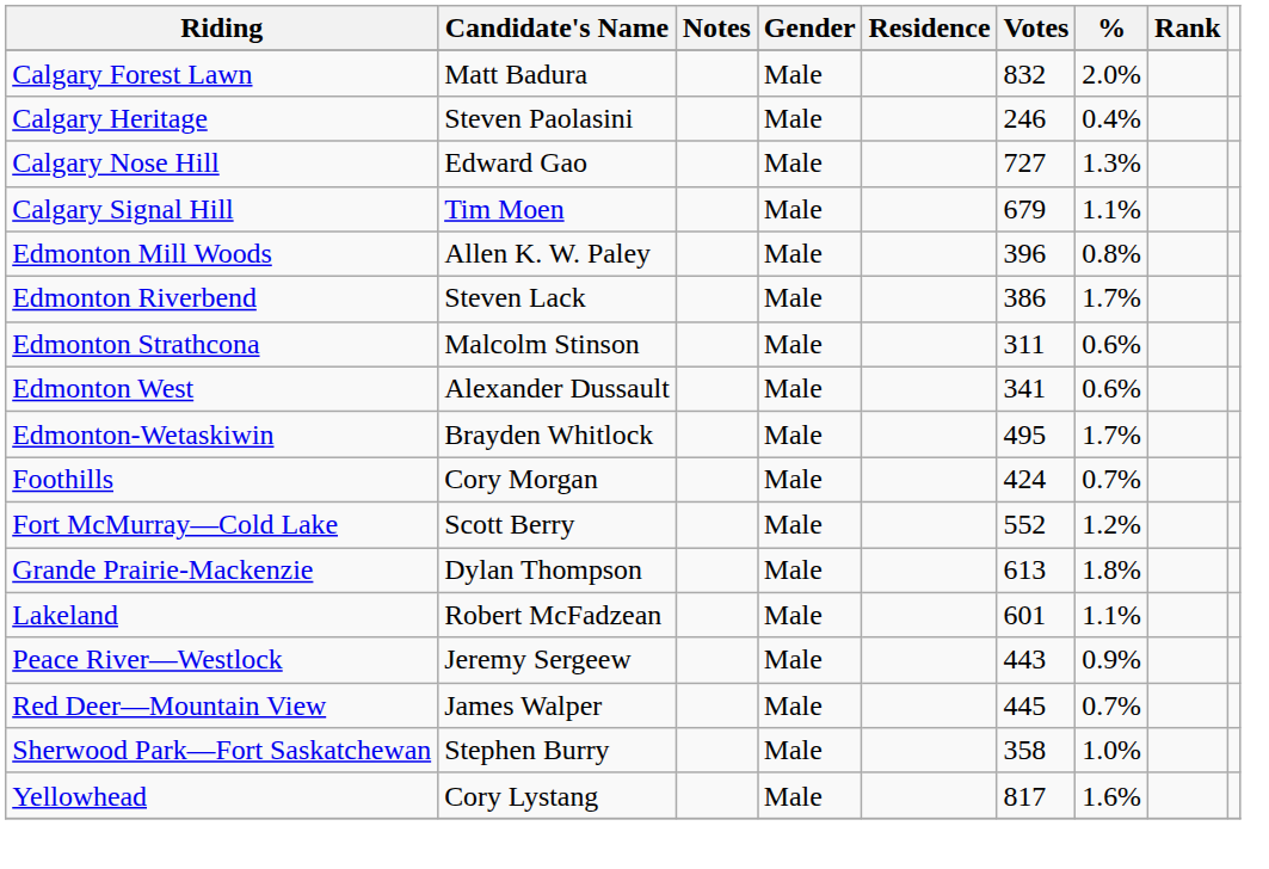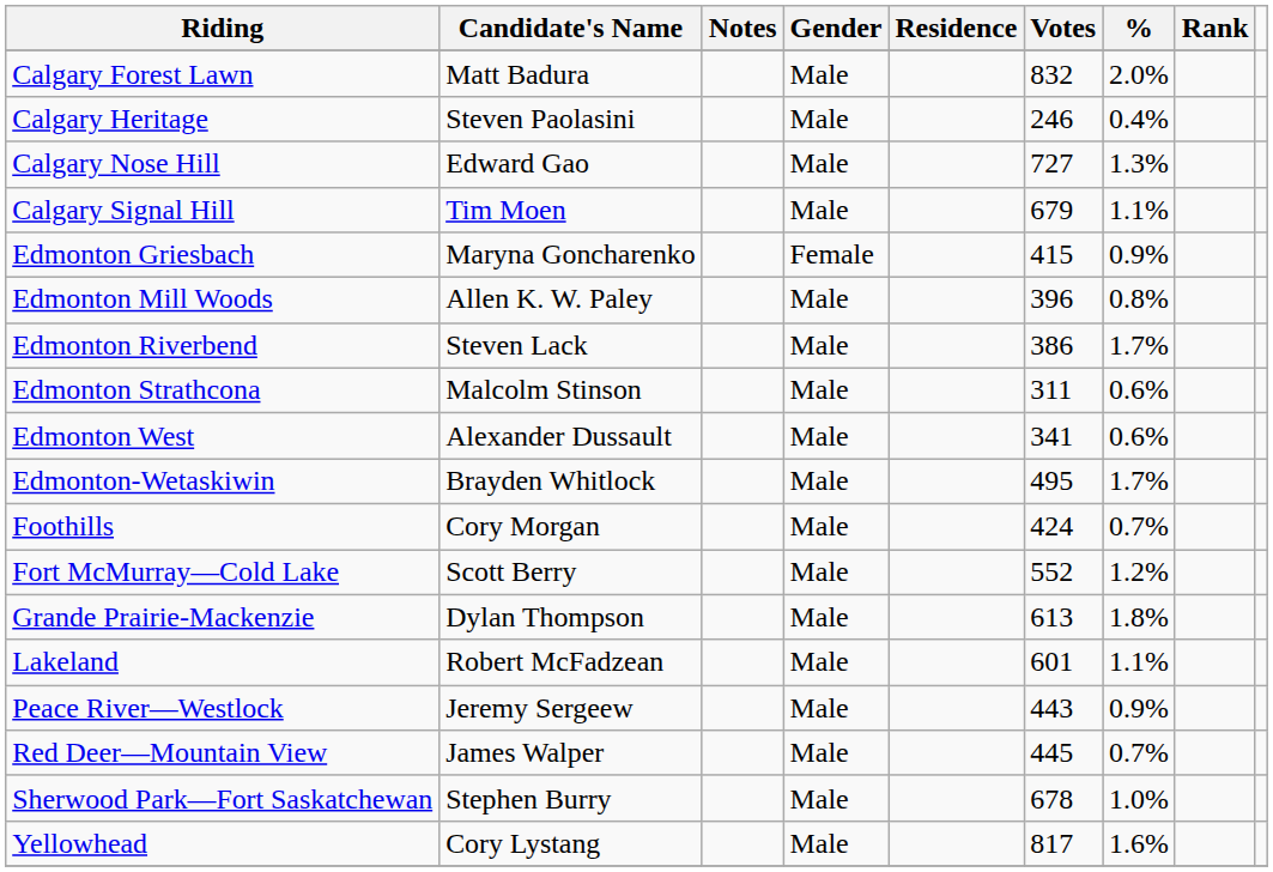 <table class="wikitable sortable">
 <tr>
 <th>Riding<br></th>
 <th>Candidate's Name</th>
 <th>Notes</th>
 <th>Gender</th>
 <th>Residence</th>
 <th>Votes</th>
 <th>%</th>
 <th>Rank</th>
 </tr>
 <tr>
 </tr>
 <tr>
 <td><a href='#'>Calgary Forest Lawn</a></td>
 <td>Matt Badura</td>
 <td></td>
 <td>Male</td>
 <td></td>
 <td>832</td>
 <td>2.0%</td>
 <td></td>
 <td></td>
 </tr>
 <tr>
 <td><a href='#'>Calgary Heritage</a></td>
 <td>Steven Paolasini</td>
 <td></td>
 <td>Male</td>
 <td></td>
 <td>246</td>
 <td>0.4%</td>
 <td></td>
 <td></td>
 </tr>
 <tr>
 <td><a href='#'>Calgary Nose Hill</a></td>
 <td>Edward Gao</td>
 <td></td>
 <td>Male</td>
 <td></td>
 <td>727</td>
 <td>1.3%</td>
 <td></td>
 <td></td>
 </tr>
 <tr>
 <td><a href='#'>Calgary Signal Hill</a></td>
 <td><a href='#'>Tim Moen</a></td>
 <td></td>
 <td>Male</td>
 <td></td>
 <td>679</td>
 <td>1.1%</td>
+<td></td>
+<td></td>
+</tr>
+<tr>
+<td><a href='#'>Edmonton Griesbach</a></td>
+<td>Maryna Goncharenko</td>
+<td></td>
+<td>Female</td>
+<td></td>
+<td>415</td>
+<td>0.9%</td>
 <td></td>
 <td></td>
 </tr>
 <tr>
 <td><a href='#'>Edmonton Mill Woods</a></td>
 <td>Allen K. W. Paley</td>
 <td></td>
 <td>Male</td>
 <td></td>
 <td>396</td>
 <td>0.8%</td>
 <td></td>
 <td></td>
 </tr>
 <tr>
 <td><a href='#'>Edmonton Riverbend</a></td>
 <td>Steven Lack</td>
 <td></td>
 <td>Male</td>
 <td></td>
 <td>386</td>
 <td>1.7%</td>
 <td></td>
 <td></td>
 </tr>
 <tr>
 <td><a href='#'>Edmonton Strathcona</a></td>
 <td>Malcolm Stinson</td>
 <td></td>
 <td>Male</td>
 <td></td>
 <td>311</td>
 <td>0.6%</td>
 <td></td>
 <td></td>
 </tr>
 <tr>
 <td><a href='#'>Edmonton West</a></td>
 <td>Alexander Dussault</td>
 <td></td>
 <td>Male</td>
 <td></td>
 <td>341</td>
 <td>0.6%</td>
 <td></td>
 <td></td>
 </tr>
 <tr>
 <td><a href='#'>Edmonton-Wetaskiwin</a></td>
 <td>Brayden Whitlock</td>
 <td></td>
 <td>Male</td>
 <td></td>
 <td>495</td>
 <td>1.7%</td>
 <td></td>
 <td></td>
 </tr>
 <tr>
 <td><a href='#'>Foothills</a></td>
 <td>Cory Morgan</td>
 <td></td>
 <td>Male</td>
 <td></td>
 <td>424</td>
 <td>0.7%</td>
 <td></td>
 <td></td>
 </tr>
 <tr>
 <td><a href='#'>Fort McMurray—Cold Lake</a></td>
 <td>Scott Berry</td>
 <td></td>
 <td>Male</td>
 <td></td>
 <td>552</td>
 <td>1.2%</td>
 <td></td>
 <td></td>
 </tr>
 <tr>
 <td><a href='#'>Grande Prairie-Mackenzie</a></td>
 <td>Dylan Thompson</td>
 <td></td>
 <td>Male</td>
 <td></td>
 <td>613</td>
 <td>1.8%</td>
 <td></td>
 <td></td>
 </tr>
 <tr>
 <td><a href='#'>Lakeland</a></td>
 <td>Robert McFadzean</td>
 <td></td>
 <td>Male</td>
 <td></td>
 <td>601</td>
 <td>1.1%</td>
 <td></td>
 <td></td>
 </tr>
 <tr>
 <td><a href='#'>Peace River—Westlock</a></td>
 <td>Jeremy Sergeew</td>
 <td></td>
 <td>Male</td>
 <td></td>
 <td>443</td>
 <td>0.9%</td>
 <td></td>
 <td></td>
 </tr>
 <tr>
 <td><a href='#'>Red Deer—Mountain View</a></td>
 <td>James Walper</td>
 <td></td>
 <td>Male</td>
 <td></td>
 <td>445</td>
 <td>0.7%</td>
 <td></td>
 <td></td>
 </tr>
 <tr>
 <td><a href='#'>Sherwood Park—Fort Saskatchewan</a></td>
 <td>Stephen Burry</td>
 <td></td>
 <td>Male</td>
 <td></td>
-<td>358</td>
+<td>678</td>
 <td>1.0%</td>
 <td></td>
 <td></td>
 </tr>
 <tr>
 <td><a href='#'>Yellowhead</a></td>
 <td>Cory Lystang</td>
 <td></td>
 <td>Male</td>
 <td></td>
 <td>817</td>
 <td>1.6%</td>
 <td></td>
 <td></td>
 </tr>
 <tr>
 </tr>
 </table>
